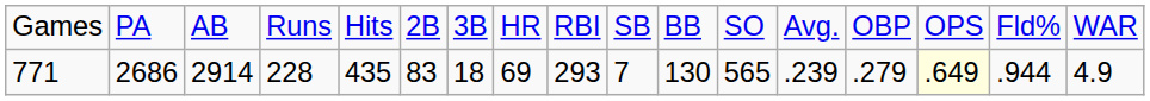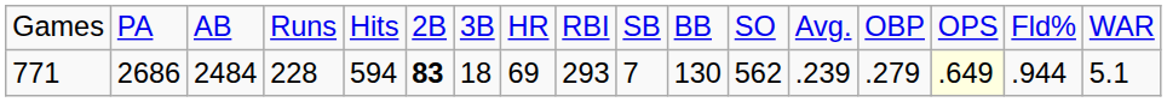 <table class="wikitable">
 <tr>
 <td>Games</td>
 <td><a href='#'>PA</a></td>
 <td><a href='#'>AB</a></td>
 <td><a href='#'>Runs</a></td>
 <td><a href='#'>Hits</a></td>
 <td><a href='#'>2B</a></td>
 <td><a href='#'>3B</a></td>
 <td><a href='#'>HR</a></td>
 <td><a href='#'>RBI</a></td>
 <td><a href='#'>SB</a></td>
 <td><a href='#'>BB</a></td>
 <td><a href='#'>SO</a></td>
 <td><a href='#'>Avg.</a></td>
 <td><a href='#'>OBP</a></td>
 <td><a href='#'>OPS</a></td>
 <td><a href='#'>Fld%</a></td>
 <td><a href='#'>WAR</a></td>
 </tr>
 <tr>
 <td>771</td>
 <td>2686</td>
-<td>2914</td>
+<td>2484</td>
 <td>228</td>
-<td>435</td>
-<td>83</td>
+<td>594</td>
+<td><strong>83</strong></td>
 <td>18</td>
 <td>69</td>
 <td>293</td>
 <td>7</td>
 <td>130</td>
-<td>565</td>
+<td>562</td>
 <td>.239</td>
 <td>.279</td>
 <td style="background: lightyellow;">.649</td>
 <td>.944</td>
-<td>4.9</td>
+<td>5.1</td>
 </tr>
 </table>
